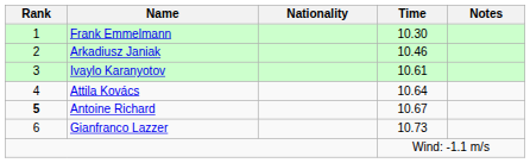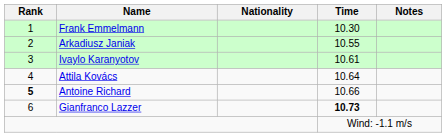 <table class="wikitable sortable" style="text-align:center;width: 55%">
 <tr>
 <th>Rank</th>
 <th>Name</th>
 <th>Nationality</th>
 <th>Time</th>
 <th>Notes</th>
 </tr>
 <tr bgcolor=ccffcc>
 <td>1</td>
 <td align=left><a href='#'>Frank Emmelmann</a></td>
 <td align=left></td>
 <td>10.30</td>
 <td></td>
 </tr>
 <tr bgcolor=ccffcc>
 <td>2</td>
 <td align=left><a href='#'>Arkadiusz Janiak</a></td>
 <td align=left></td>
-<td>10.46</td>
+<td>10.55</td>
 <td></td>
 </tr>
 <tr bgcolor=ccffcc>
 <td>3</td>
 <td align=left><a href='#'>Ivaylo Karanyotov</a></td>
 <td align=left></td>
 <td>10.61</td>
 <td></td>
 </tr>
 <tr>
 <td>4</td>
 <td align=left><a href='#'>Attila Kovács</a></td>
 <td align=left></td>
 <td>10.64</td>
 <td></td>
 </tr>
 <tr>
 <td><strong>5</strong></td>
 <td align=left><a href='#'>Antoine Richard</a></td>
 <td align=left></td>
-<td>10.67</td>
+<td>10.66</td>
 <td></td>
 </tr>
 <tr>
 <td>6</td>
 <td align=left><a href='#'>Gianfranco Lazzer</a></td>
 <td align=left></td>
-<td>10.73</td>
+<td><strong>10.73</strong></td>
 <td></td>
 </tr>
 <tr>
 <td colspan="3"></td>
 <td colspan="2">Wind: -1.1 m/s</td>
 </tr>
 </table>
